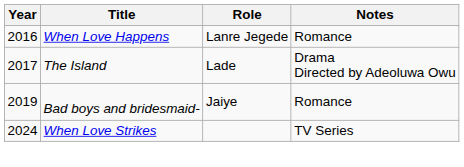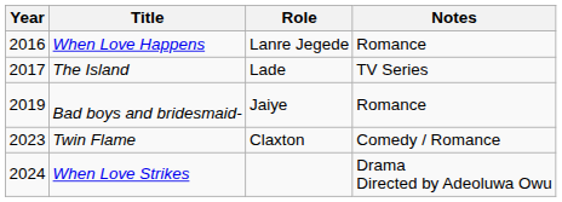 <table class="wikitable">
 <tr>
 <th>Year</th>
 <th>Title</th>
 <th>Role</th>
 <th>Notes</th>
 </tr>
 <tr>
 <td>2016</td>
 <td><em><a href='#'>When Love Happens</a></em></td>
 <td>Lanre Jegede</td>
 <td>Romance</td>
 </tr>
 <tr>
 <td>2017</td>
 <td><em>The Island</em></td>
 <td>Lade</td>
-<td>Drama<br>Directed by Adeoluwa Owu</td>
+<td>TV Series</td>
 </tr>
 <tr>
 <td>2019</td>
 <td><br><em>Bad boys and bridesmaid-</em></td>
 <td>Jaiye</td>
 <td>Romance</td>
 </tr>
 <tr>
+<td>2023</td>
+<td><em>Twin Flame</em></td>
+<td>Claxton</td>
+<td>Comedy / Romance</td>
+</tr>
+<tr>
 <td>2024</td>
 <td><em><a href='#'>When Love Strikes</a></em></td>
 <td></td>
-<td>TV Series</td>
+<td>Drama<br>Directed by Adeoluwa Owu</td>
 </tr>
 </table>
